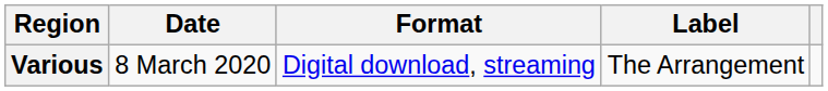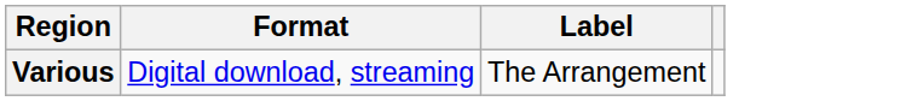 <table class="wikitable plainrowheaders" style="text-align:center">
 <tr>
 <th>Region</th>
-<th>Date</th>
 <th>Format</th>
 <th>Label</th>
 <th></th>
 </tr>
 <tr>
 <th scope="row">Various</th>
-<td>8 March 2020</td>
 <td><a href='#'>Digital download</a>, <a href='#'>streaming</a></td>
 <td>The Arrangement</td>
 <td></td>
 </tr>
 </table>
